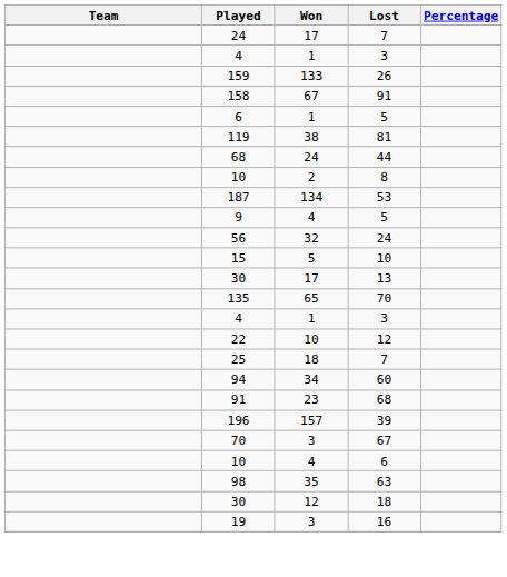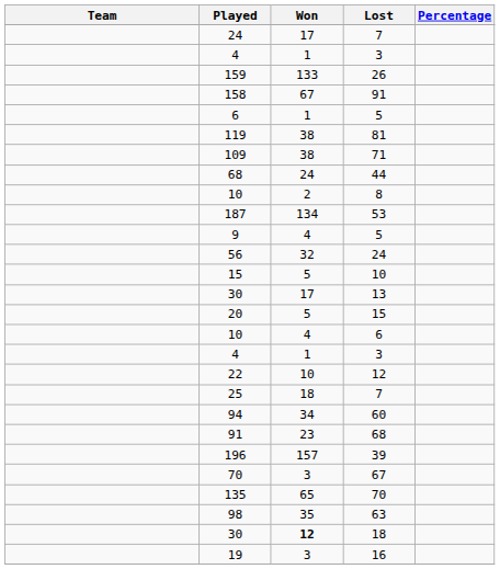 <table class="wikitable sortable" style="text-align:center">
 <tr>
 <th width=200>Team</th>
 <th width=70>Played</th>
 <th width=70>Won</th>
 <th width=70>Lost</th>
 <th width=70><a href='#'>Percentage</a></th>
 </tr>
 <tr bgcolor="#d0ffd0" align="center">
 </tr>
 <tr>
 <td align="left"></td>
 <td>24</td>
 <td>17</td>
 <td>7</td>
 <td></td>
 </tr>
 <tr>
 <td align="left"></td>
 <td>4</td>
 <td>1</td>
 <td>3</td>
 <td></td>
 </tr>
 <tr>
 <td align="left"></td>
 <td>159</td>
 <td>133</td>
 <td>26</td>
 <td></td>
 </tr>
 <tr>
 <td align="left"></td>
 <td>158</td>
 <td>67</td>
 <td>91</td>
 <td></td>
 </tr>
 <tr>
 <td align="left"></td>
 <td>6</td>
 <td>1</td>
 <td>5</td>
 <td></td>
 </tr>
 <tr>
 <td align="left"></td>
 <td>119</td>
 <td>38</td>
 <td>81</td>
 <td></td>
 </tr>
 <tr>
 <td align="left"></td>
+<td>109</td>
+<td>38</td>
+<td>71</td>
+<td></td>
+</tr>
+<tr>
+<td align="left"></td>
 <td>68</td>
 <td>24</td>
 <td>44</td>
 <td></td>
 </tr>
 <tr>
 <td align="left"></td>
 <td>10</td>
 <td>2</td>
 <td>8</td>
 <td></td>
 </tr>
 <tr>
 <td align="left"></td>
 <td>187</td>
 <td>134</td>
 <td>53</td>
 <td></td>
 </tr>
 <tr>
 <td align="left"></td>
 <td>9</td>
 <td>4</td>
 <td>5</td>
 <td></td>
 </tr>
 <tr>
 <td align="left"></td>
 <td>56</td>
 <td>32</td>
 <td>24</td>
 <td></td>
 </tr>
 <tr>
 <td align="left"></td>
 <td>15</td>
 <td>5</td>
 <td>10</td>
 <td></td>
 </tr>
 <tr>
 <td align="left"></td>
 <td>30</td>
 <td>17</td>
 <td>13</td>
 <td></td>
 </tr>
 <tr>
 <td align="left"></td>
-<td>135</td>
-<td>65</td>
-<td>70</td>
+<td>20</td>
+<td>5</td>
+<td>15</td>
+<td></td>
+</tr>
+<tr>
+<td align="left"></td>
+<td>10</td>
+<td>4</td>
+<td>6</td>
 <td></td>
 </tr>
 <tr>
 <td align="left"></td>
 <td>4</td>
 <td>1</td>
 <td>3</td>
 <td></td>
 </tr>
 <tr>
 <td align="left"></td>
 <td>22</td>
 <td>10</td>
 <td>12</td>
 <td></td>
 </tr>
 <tr>
 <td align="left"></td>
 <td>25</td>
 <td>18</td>
 <td>7</td>
 <td></td>
 </tr>
 <tr>
 <td align="left"></td>
 <td>94</td>
 <td>34</td>
 <td>60</td>
 <td></td>
 </tr>
 <tr>
 <td align="left"></td>
 <td>91</td>
 <td>23</td>
 <td>68</td>
 <td></td>
 </tr>
 <tr>
 <td align="left"></td>
 <td>196</td>
 <td>157</td>
 <td>39</td>
 <td></td>
 </tr>
 <tr>
 <td align="left"></td>
 <td>70</td>
 <td>3</td>
 <td>67</td>
 <td></td>
 </tr>
 <tr>
 <td align="left"></td>
-<td>10</td>
-<td>4</td>
-<td>6</td>
+<td>135</td>
+<td>65</td>
+<td>70</td>
 <td></td>
 </tr>
 <tr>
 <td align="left"></td>
 <td>98</td>
 <td>35</td>
 <td>63</td>
 <td></td>
 </tr>
 <tr>
 <td align="left"></td>
 <td>30</td>
-<td>12</td>
+<td><strong>12</strong></td>
 <td>18</td>
 <td></td>
 </tr>
 <tr>
 <td align="left"></td>
 <td>19</td>
 <td>3</td>
 <td>16</td>
 <td></td>
 </tr>
 <tr class="sortbottom">
 </tr>
 </table>
